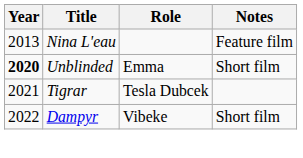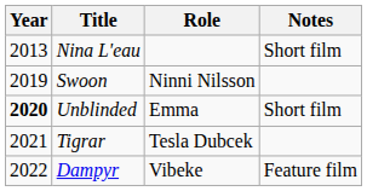 <table class="wikitable sortable">
 <tr>
 <th>Year</th>
 <th>Title</th>
 <th>Role</th>
 <th>Notes</th>
 </tr>
 <tr>
 <td>2013</td>
 <td><em>Nina L'eau</em></td>
 <td></td>
-<td>Feature film</td>
+<td>Short film</td>
+</tr>
+<tr>
+<td>2019</td>
+<td><em>Swoon</em></td>
+<td>Ninni Nilsson</td>
+<td></td>
 </tr>
 <tr>
 <td><strong>2020</strong></td>
 <td><em>Unblinded</em></td>
 <td>Emma</td>
 <td>Short film</td>
 </tr>
 <tr>
 <td>2021</td>
 <td><em>Tigrar</em></td>
 <td>Tesla Dubcek</td>
 <td></td>
 </tr>
 <tr>
 <td>2022</td>
 <td><em><a href='#'>Dampyr</a></em></td>
 <td>Vibeke</td>
-<td>Short film</td>
+<td>Feature film</td>
 </tr>
 </table>
